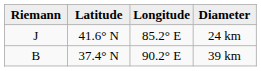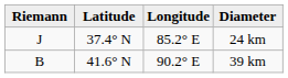 <table class="wikitable">
 <tr>
 <th width="25%" style="background:#eeeeee;">Riemann</th>
 <th width="25%" style="background:#eeeeee;">Latitude</th>
 <th width="25%" style="background:#eeeeee;">Longitude</th>
 <th width="25%" style="background:#eeeeee;">Diameter</th>
 </tr>
 <tr>
 <td align="center">J</td>
-<td align="center">41.6° N</td>
+<td align="center">37.4° N</td>
 <td align="center">85.2° E</td>
 <td align="center">24 km</td>
 </tr>
 <tr>
 <td align="center">B</td>
-<td align="center">37.4° N</td>
+<td align="center">41.6° N</td>
 <td align="center">90.2° E</td>
 <td align="center">39 km</td>
 </tr>
 </table>
